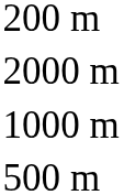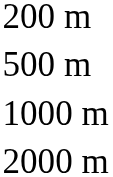 <table>
 <tr>
 <td>200 m<br></td>
 <td></td>
 <td></td>
 <td></td>
 </tr>
 <tr>
-<td>2000 m<br></td>
+<td>500 m<br></td>
 <td></td>
 <td></td>
 <td></td>
 </tr>
 <tr>
 <td>1000 m<br></td>
 <td></td>
 <td></td>
 <td></td>
 </tr>
 <tr>
-<td>500 m<br></td>
+<td>2000 m<br></td>
 <td></td>
 <td></td>
 <td></td>
 </tr>
 </table>
